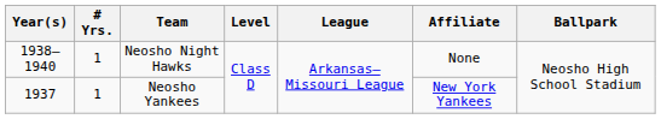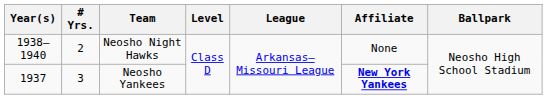 <table class="wikitable" style="text-align:center; font-size: 95%;">
 <tr>
 <th>Year(s)</th>
 <th># Yrs.</th>
 <th>Team</th>
 <th>Level</th>
 <th>League</th>
 <th>Affiliate</th>
 <th>Ballpark</th>
 </tr>
 <tr>
 <td>1938–1940</td>
-<td>1</td>
+<td>2</td>
 <td>Neosho Night Hawks</td>
 <td rowspan=2><a href='#'>Class D</a></td>
 <td rowspan=2><a href='#'>Arkansas–Missouri League</a></td>
 <td>None</td>
 <td rowspan=2>Neosho High School Stadium</td>
 </tr>
 <tr>
 <td>1937</td>
-<td>1</td>
+<td>3</td>
 <td>Neosho Yankees</td>
-<td><a href='#'>New York Yankees</a></td>
+<td><strong><a href='#'>New York Yankees</a></strong></td>
 </tr>
 </table>
